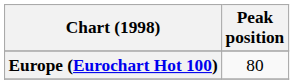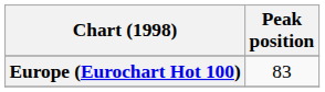 <table class="wikitable sortable plainrowheaders" style="text-align:center">
 <tr>
 <th>Chart (1998)</th>
 <th>Peak<br>position</th>
 </tr>
 <tr>
 </tr>
 <tr>
 <th scope="row">Europe (<a href='#'>Eurochart Hot 100</a>)</th>
-<td>80</td>
+<td>83</td>
 </tr>
 <tr>
 </tr>
 <tr>
 </tr>
 <tr>
 </tr>
 <tr>
 </tr>
 <tr>
 </tr>
 <tr>
 </tr>
 </table>
